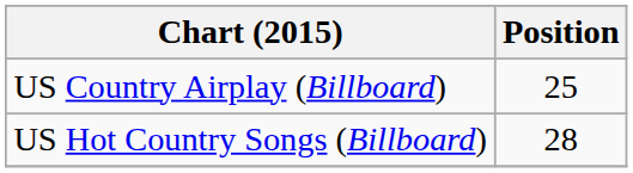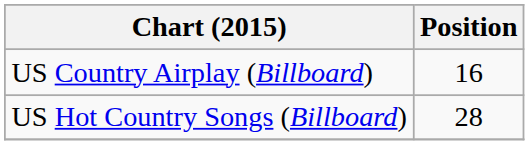 <table class="wikitable sortable">
 <tr>
 <th scope="col">Chart (2015)</th>
 <th scope="col">Position</th>
 </tr>
 <tr>
 <td>US <a href='#'>Country Airplay</a> (<em><a href='#'>Billboard</a></em>)</td>
-<td align="center">25</td>
+<td align="center">16</td>
 </tr>
 <tr>
 <td>US <a href='#'>Hot Country Songs</a> (<em><a href='#'>Billboard</a></em>)</td>
 <td align="center">28</td>
 </tr>
 <tr>
 </tr>
 </table>
